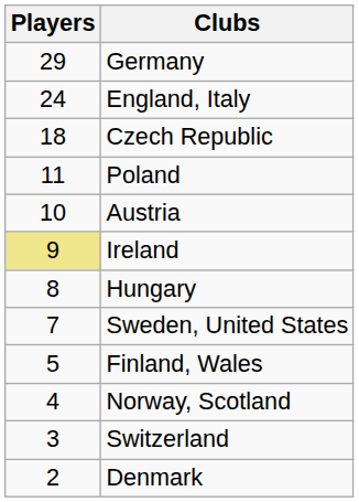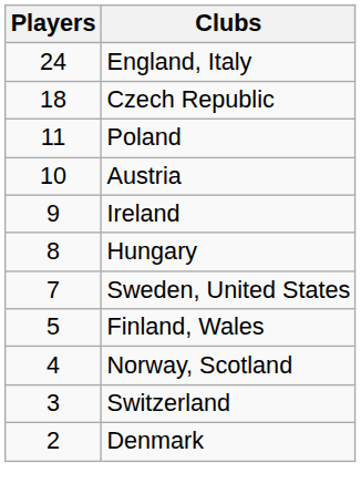 <table class="wikitable">
 <tr>
 <th>Players</th>
 <th>Clubs</th>
-</tr>
-<tr>
-<td align="center">29</td>
-<td> Germany</td>
 </tr>
 <tr>
 <td align="center">24</td>
 <td> England,  Italy</td>
 </tr>
 <tr>
 <td align="center">18</td>
 <td> Czech Republic</td>
 </tr>
 <tr>
 <td align="center">11</td>
 <td> Poland</td>
 </tr>
 <tr>
 <td align="center">10</td>
 <td> Austria</td>
 </tr>
 <tr>
-<td align="center" style="background: khaki;">9</td>
+<td align="center">9</td>
 <td> Ireland</td>
 </tr>
 <tr>
 <td align="center">8</td>
 <td> Hungary</td>
 </tr>
 <tr>
 <td align="center">7</td>
 <td> Sweden,  United States</td>
 </tr>
 <tr>
 <td align="center">5</td>
 <td> Finland,  Wales</td>
 </tr>
 <tr>
 <td align="center">4</td>
 <td> Norway,  Scotland</td>
 </tr>
 <tr>
 <td align="center">3</td>
 <td> Switzerland</td>
 </tr>
 <tr>
 <td align="center">2</td>
 <td> Denmark</td>
 </tr>
 </table>
